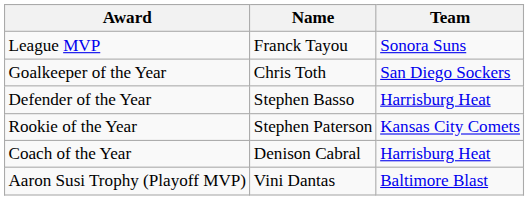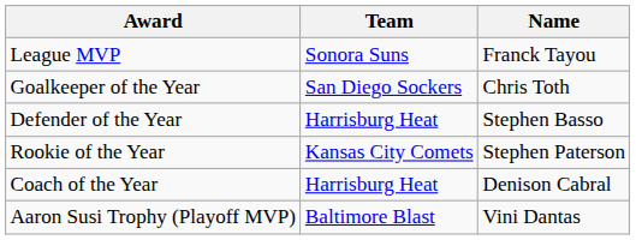 <table class="wikitable">
 <tr>
 <th>Award</th>
+<th>Team</th>
 <th>Name</th>
-<th>Team</th>
 </tr>
 <tr>
 <td>League <a href='#'>MVP</a></td>
+<td><a href='#'>Sonora Suns</a></td>
 <td>Franck Tayou</td>
-<td><a href='#'>Sonora Suns</a></td>
 </tr>
 <tr>
 <td>Goalkeeper of the Year</td>
+<td><a href='#'>San Diego Sockers</a></td>
 <td>Chris Toth</td>
-<td><a href='#'>San Diego Sockers</a></td>
 </tr>
 <tr>
 <td>Defender of the Year</td>
+<td><a href='#'>Harrisburg Heat</a></td>
 <td>Stephen Basso</td>
-<td><a href='#'>Harrisburg Heat</a></td>
 </tr>
 <tr>
 <td>Rookie of the Year</td>
+<td><a href='#'>Kansas City Comets</a></td>
 <td>Stephen Paterson</td>
-<td><a href='#'>Kansas City Comets</a></td>
 </tr>
 <tr>
 <td>Coach of the Year</td>
+<td><a href='#'>Harrisburg Heat</a></td>
 <td>Denison Cabral</td>
-<td><a href='#'>Harrisburg Heat</a></td>
 </tr>
 <tr>
 <td>Aaron Susi Trophy (Playoff MVP)</td>
+<td><a href='#'>Baltimore Blast</a></td>
 <td>Vini Dantas</td>
-<td><a href='#'>Baltimore Blast</a></td>
 </tr>
 </table>
